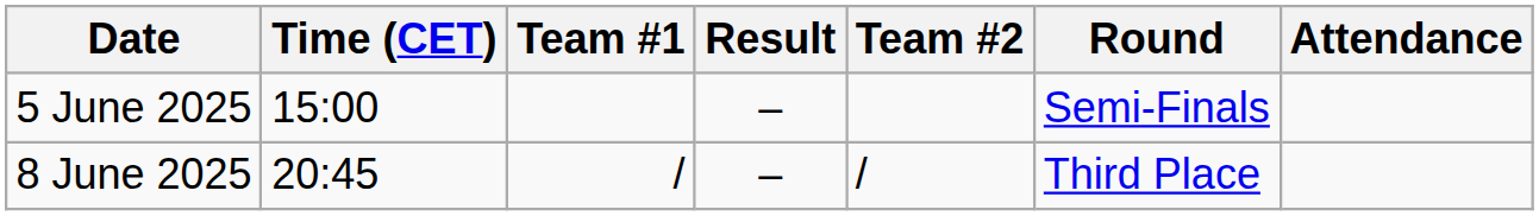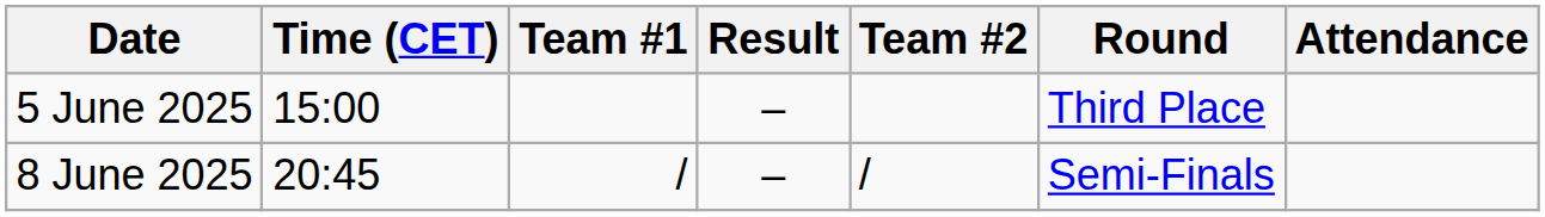 <table class="wikitable">
 <tr>
 <th>Date</th>
 <th>Time (<a href='#'>CET</a>)</th>
 <th>Team #1</th>
 <th>Result</th>
 <th>Team #2</th>
 <th>Round</th>
 <th>Attendance</th>
 </tr>
 <tr>
 <td>5 June 2025</td>
 <td>15:00</td>
 <td align=right></td>
 <td style="text-align:center;">–</td>
 <td></td>
-<td><a href='#'>Semi-Finals</a></td>
+<td><a href='#'>Third Place</a></td>
 <td style="text-align:center;"></td>
 </tr>
 <tr>
 <td>8 June 2025</td>
 <td>20:45</td>
 <td align=right>/</td>
 <td style="text-align:center;">–</td>
 <td>/</td>
-<td><a href='#'>Third Place</a></td>
+<td><a href='#'>Semi-Finals</a></td>
 <td style="text-align:center;"></td>
 </tr>
 </table>
